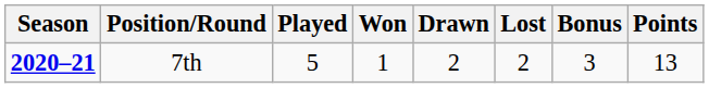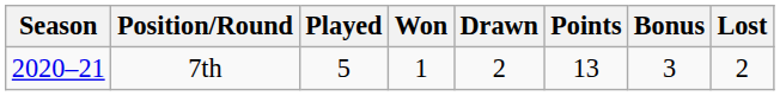 <table class="wikitable" style="text-align:center">
 <tr>
 <th>Season</th>
 <th>Position/Round</th>
 <th>Played</th>
 <th>Won</th>
 <th>Drawn</th>
+<th>Points</th>
+<th>Bonus</th>
 <th>Lost</th>
-<th>Bonus</th>
-<th>Points</th>
 </tr>
 <tr>
-<td><strong><a href='#'>2020–21</a></strong></td>
+<td><a href='#'>2020–21</a></td>
 <td>7th</td>
 <td>5</td>
 <td>1</td>
 <td>2</td>
+<td>13</td>
+<td>3</td>
 <td>2</td>
-<td>3</td>
-<td>13</td>
 </tr>
 </table>
